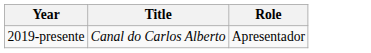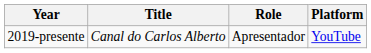 <table class="wikitable">
 <tr>
 <th>Year</th>
 <th>Title</th>
 <th>Role</th>
+<th>Platform</th>
 </tr>
 <tr>
 <td>2019-presente</td>
 <td><em>Canal do Carlos Alberto</em></td>
 <td>Apresentador</td>
+<td><a href='#'>YouTube</a></td>
 </tr>
 </table>
